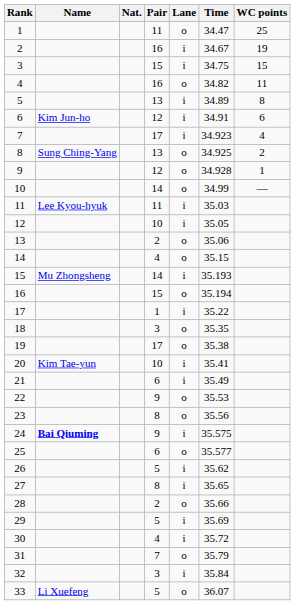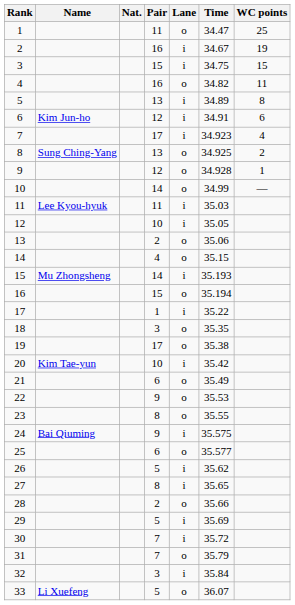 <table class="wikitable sortable" style="text-align:center">
 <tr>
 <th>Rank</th>
 <th>Name</th>
 <th>Nat.</th>
 <th>Pair</th>
 <th>Lane</th>
 <th>Time</th>
 <th>WC points</th>
 </tr>
 <tr>
 <td>1</td>
 <td align=left></td>
 <td></td>
 <td>11</td>
 <td>o</td>
 <td>34.47</td>
 <td>25</td>
 </tr>
 <tr>
 <td>2</td>
 <td align=left></td>
 <td></td>
 <td>16</td>
 <td>i</td>
 <td>34.67</td>
 <td>19</td>
 </tr>
 <tr>
 <td>3</td>
 <td align=left></td>
 <td></td>
 <td>15</td>
 <td>i</td>
 <td>34.75</td>
 <td>15</td>
 </tr>
 <tr>
 <td>4</td>
 <td align=left></td>
 <td></td>
 <td>16</td>
 <td>o</td>
 <td>34.82</td>
 <td>11</td>
 </tr>
 <tr>
 <td>5</td>
 <td align=left></td>
 <td></td>
 <td>13</td>
 <td>i</td>
 <td>34.89</td>
 <td>8</td>
 </tr>
 <tr>
 <td>6</td>
 <td align=left><a href='#'>Kim Jun-ho</a></td>
 <td></td>
 <td>12</td>
 <td>i</td>
 <td>34.91</td>
 <td>6</td>
 </tr>
 <tr>
 <td>7</td>
 <td align=left></td>
 <td></td>
 <td>17</td>
 <td>i</td>
 <td>34.923</td>
 <td>4</td>
 </tr>
 <tr>
 <td>8</td>
 <td align=left><a href='#'>Sung Ching-Yang</a></td>
 <td></td>
 <td>13</td>
 <td>o</td>
 <td>34.925</td>
 <td>2</td>
 </tr>
 <tr>
 <td>9</td>
 <td align=left></td>
 <td></td>
 <td>12</td>
 <td>o</td>
 <td>34.928</td>
 <td>1</td>
 </tr>
 <tr>
 <td>10</td>
 <td align=left></td>
 <td></td>
 <td>14</td>
 <td>o</td>
 <td>34.99</td>
 <td>—</td>
 </tr>
 <tr>
 <td>11</td>
 <td align=left><a href='#'>Lee Kyou-hyuk</a></td>
 <td></td>
 <td>11</td>
 <td>i</td>
 <td>35.03</td>
 <td></td>
 </tr>
 <tr>
 <td>12</td>
 <td align=left></td>
 <td></td>
 <td>10</td>
 <td>i</td>
 <td>35.05</td>
 <td></td>
 </tr>
 <tr>
 <td>13</td>
 <td align=left></td>
 <td></td>
 <td>2</td>
 <td>o</td>
 <td>35.06</td>
 <td></td>
 </tr>
 <tr>
 <td>14</td>
 <td align=left></td>
 <td></td>
 <td>4</td>
 <td>o</td>
 <td>35.15</td>
 <td></td>
 </tr>
 <tr>
 <td>15</td>
 <td align=left><a href='#'>Mu Zhongsheng</a></td>
 <td></td>
 <td>14</td>
 <td>i</td>
 <td>35.193</td>
 <td></td>
 </tr>
 <tr>
 <td>16</td>
 <td align=left></td>
 <td></td>
 <td>15</td>
 <td>o</td>
 <td>35.194</td>
 <td></td>
 </tr>
 <tr>
 <td>17</td>
 <td align=left></td>
 <td></td>
 <td>1</td>
 <td>i</td>
 <td>35.22</td>
 <td></td>
 </tr>
 <tr>
 <td>18</td>
 <td align=left></td>
 <td></td>
 <td>3</td>
 <td>o</td>
 <td>35.35</td>
 <td></td>
 </tr>
 <tr>
 <td>19</td>
 <td align=left></td>
 <td></td>
 <td>17</td>
 <td>o</td>
 <td>35.38</td>
 <td></td>
 </tr>
 <tr>
 <td>20</td>
 <td align=left><a href='#'>Kim Tae-yun</a></td>
 <td></td>
 <td>10</td>
 <td>i</td>
-<td>35.41</td>
+<td>35.42</td>
 <td></td>
 </tr>
 <tr>
 <td>21</td>
 <td align=left></td>
 <td></td>
 <td>6</td>
-<td>i</td>
+<td>o</td>
 <td>35.49</td>
 <td></td>
 </tr>
 <tr>
 <td>22</td>
 <td align=left></td>
 <td></td>
 <td>9</td>
 <td>o</td>
 <td>35.53</td>
 <td></td>
 </tr>
 <tr>
 <td>23</td>
 <td align=left></td>
 <td></td>
 <td>8</td>
 <td>o</td>
-<td>35.56</td>
+<td>35.55</td>
 <td></td>
 </tr>
 <tr>
 <td>24</td>
-<td align=left><strong><a href='#'>Bai Qiuming</a></strong></td>
+<td align=left><a href='#'>Bai Qiuming</a></td>
 <td></td>
 <td>9</td>
 <td>i</td>
 <td>35.575</td>
 <td></td>
 </tr>
 <tr>
 <td>25</td>
 <td align=left></td>
 <td></td>
 <td>6</td>
 <td>o</td>
 <td>35.577</td>
 <td></td>
 </tr>
 <tr>
 <td>26</td>
 <td align=left></td>
 <td></td>
 <td>5</td>
 <td>i</td>
 <td>35.62</td>
 <td></td>
 </tr>
 <tr>
 <td>27</td>
 <td align=left></td>
 <td></td>
 <td>8</td>
 <td>i</td>
 <td>35.65</td>
 <td></td>
 </tr>
 <tr>
 <td>28</td>
 <td align=left></td>
 <td></td>
 <td>2</td>
 <td>o</td>
 <td>35.66</td>
 <td></td>
 </tr>
 <tr>
 <td>29</td>
 <td align=left></td>
 <td></td>
 <td>5</td>
 <td>i</td>
 <td>35.69</td>
 <td></td>
 </tr>
 <tr>
 <td>30</td>
 <td align=left></td>
 <td></td>
-<td>4</td>
+<td>7</td>
 <td>i</td>
 <td>35.72</td>
 <td></td>
 </tr>
 <tr>
 <td>31</td>
 <td align=left></td>
 <td></td>
 <td>7</td>
 <td>o</td>
 <td>35.79</td>
 <td></td>
 </tr>
 <tr>
 <td>32</td>
 <td align=left></td>
 <td></td>
 <td>3</td>
 <td>i</td>
 <td>35.84</td>
 <td></td>
 </tr>
 <tr>
 <td>33</td>
 <td align=left><a href='#'>Li Xuefeng</a></td>
 <td></td>
 <td>5</td>
 <td>o</td>
 <td>36.07</td>
 <td></td>
 </tr>
 </table>
